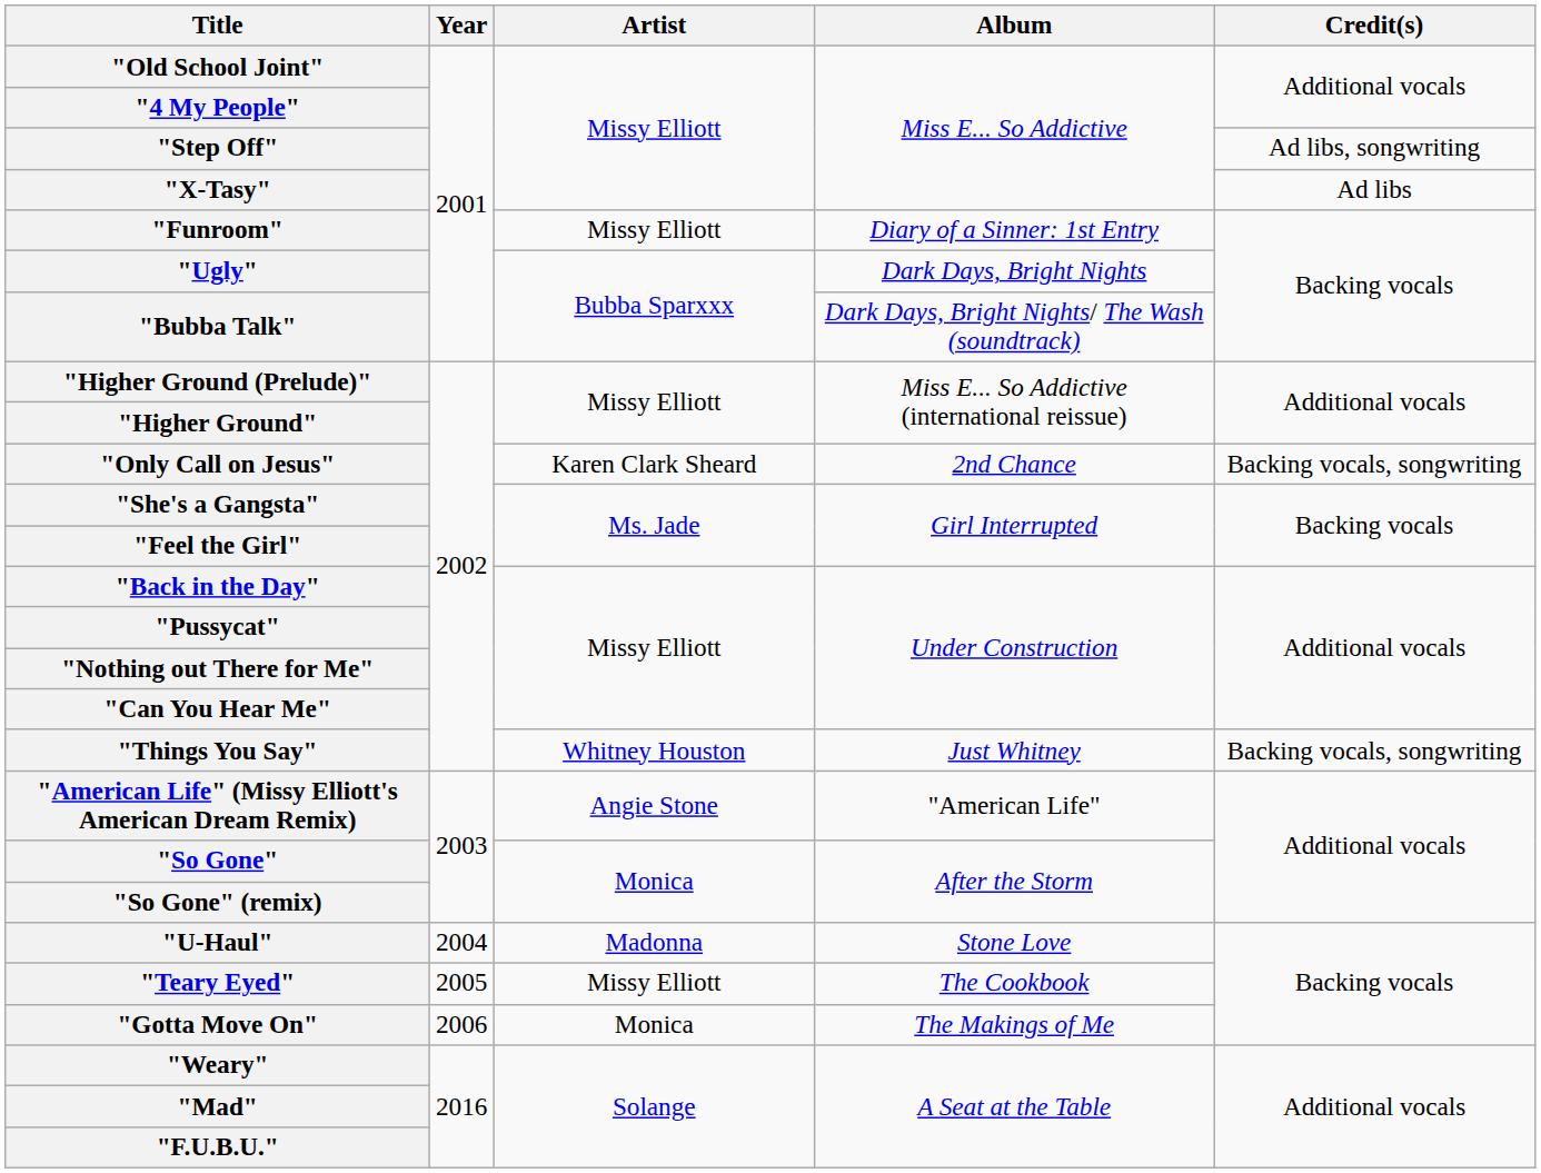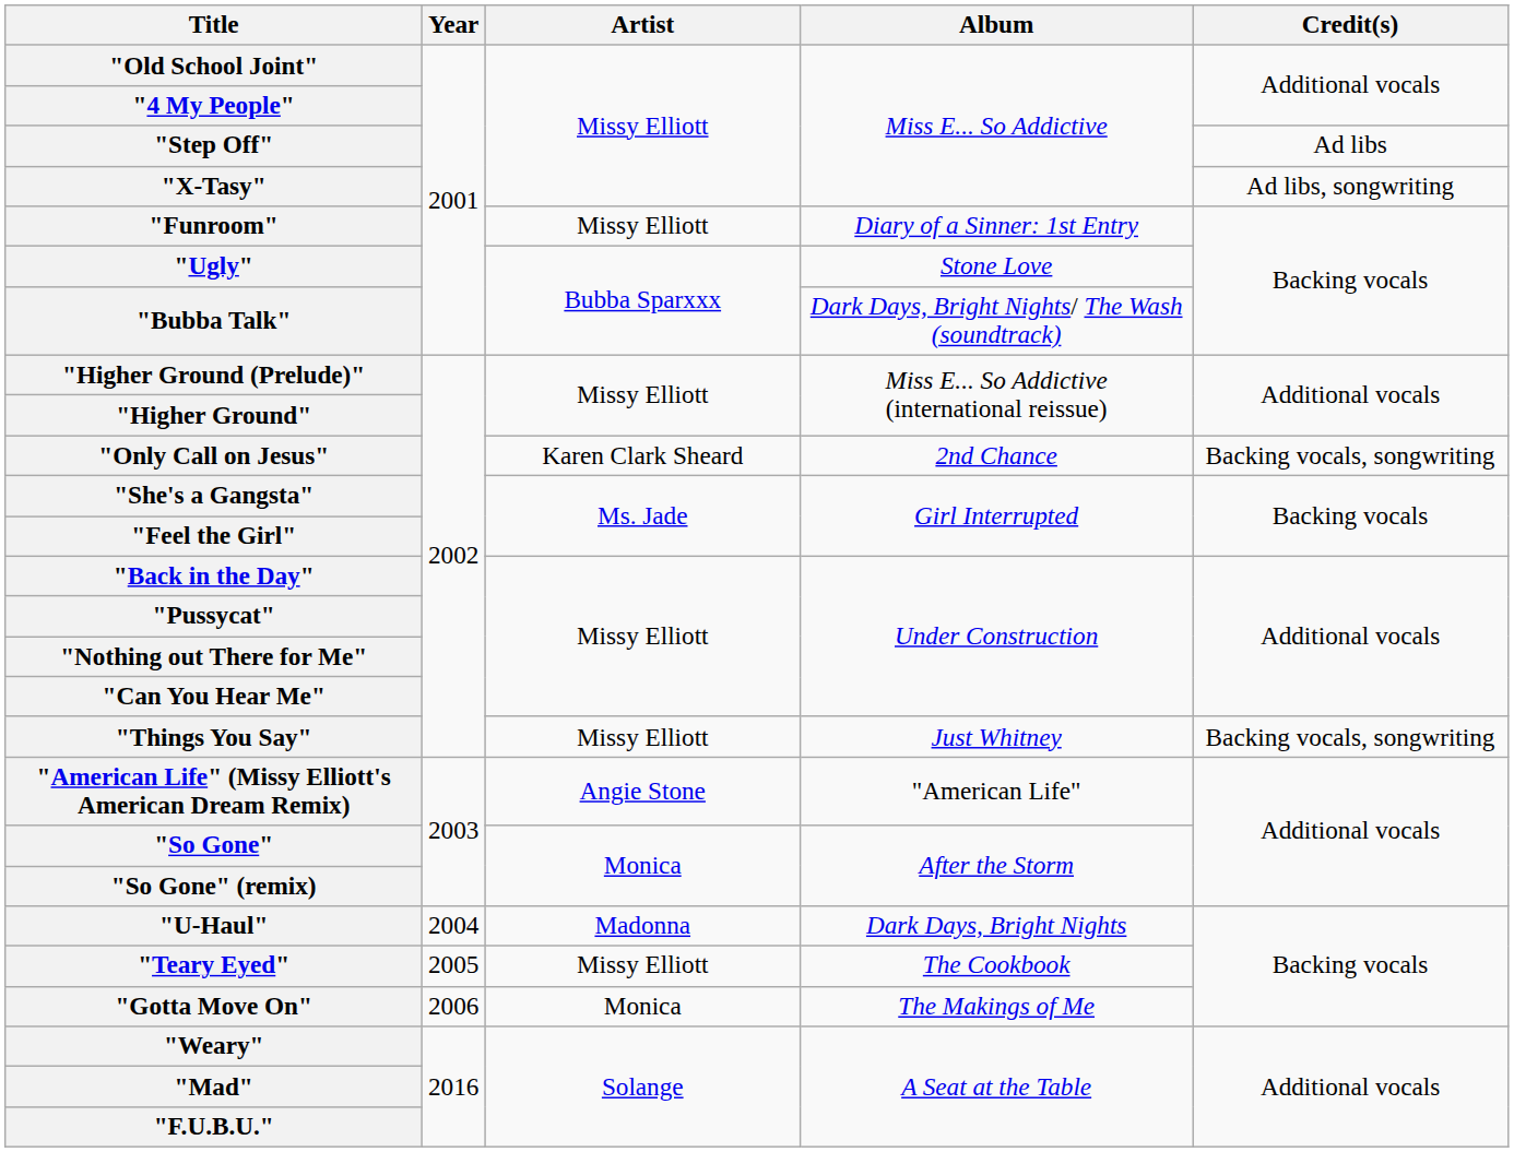 <table class="wikitable plainrowheaders" style="text-align:center;">
 <tr>
 <th scope="col" style="width:16em;">Title</th>
 <th scope="col" style="width:1em;">Year</th>
 <th scope="col" style="width:12em;">Artist</th>
 <th scope="col" style="width:15em;">Album</th>
 <th scope="col" style="width:12em;">Credit(s)</th>
 </tr>
 <tr>
 <th scope="row">"Old School Joint"</th>
 <td rowspan="7">2001</td>
 <td rowspan="4"><a href='#'>Missy Elliott</a></td>
 <td rowspan="4"><em><a href='#'>Miss E... So Addictive</a></em></td>
 <td rowspan="2">Additional vocals</td>
 </tr>
 <tr>
 <th scope="row">"<a href='#'>4 My People</a>" <br> </th>
 </tr>
 <tr>
 <th scope="row">"Step Off"</th>
-<td>Ad libs, songwriting</td>
+<td>Ad libs</td>
 </tr>
 <tr>
 <th scope="row">"X-Tasy"</th>
-<td>Ad libs</td>
+<td>Ad libs, songwriting</td>
 </tr>
 <tr>
 <th scope="row">"Funroom"</th>
 <td>Missy Elliott</td>
 <td><em><a href='#'>Diary of a Sinner: 1st Entry</a></em></td>
 <td rowspan="3">Backing vocals</td>
 </tr>
 <tr>
 <th scope="row">"<a href='#'>Ugly</a>"</th>
 <td rowspan="2"><a href='#'>Bubba Sparxxx</a></td>
-<td><em><a href='#'>Dark Days, Bright Nights</a></em></td>
+<td><em><a href='#'>Stone Love</a></em></td>
 </tr>
 <tr>
 <th scope="row">"Bubba Talk"</th>
 <td><em><a href='#'>Dark Days, Bright Nights</a></em>/ <a href='#'><em>The Wash (soundtrack)</em></a></td>
 </tr>
 <tr>
 <th scope="row">"Higher Ground (Prelude)"</th>
 <td rowspan="10">2002</td>
 <td rowspan="2">Missy Elliott</td>
 <td rowspan="2"><em>Miss E... So Addictive</em><br>(international reissue)</td>
 <td rowspan="2">Additional vocals</td>
 </tr>
 <tr>
 <th scope="row">"Higher Ground" <br> </th>
 </tr>
 <tr>
 <th scope="row">"Only Call on Jesus"</th>
 <td>Karen Clark Sheard</td>
 <td><em><a href='#'>2nd Chance</a></em></td>
 <td>Backing vocals, songwriting</td>
 </tr>
 <tr>
 <th scope="row">"She's a Gangsta"</th>
 <td rowspan="2"><a href='#'>Ms. Jade</a></td>
 <td rowspan="2"><em><a href='#'>Girl Interrupted</a></em></td>
 <td rowspan="2">Backing vocals</td>
 </tr>
 <tr>
 <th scope="row">"Feel the Girl"</th>
 </tr>
 <tr>
 <th scope="row">"<a href='#'>Back in the Day</a>" <br> </th>
 <td rowspan="4">Missy Elliott</td>
 <td rowspan="4"><em><a href='#'>Under Construction</a></em></td>
 <td rowspan="4">Additional vocals</td>
 </tr>
 <tr>
 <th scope="row">"Pussycat"</th>
 </tr>
 <tr>
 <th scope="row">"Nothing out There for Me" <br> </th>
 </tr>
 <tr>
 <th scope="row">"Can You Hear Me" <br> </th>
 </tr>
 <tr>
 <th scope="row">"Things You Say"</th>
-<td><a href='#'>Whitney Houston</a></td>
+<td>Missy Elliott</td>
 <td><em><a href='#'>Just Whitney</a></em></td>
 <td>Backing vocals, songwriting</td>
 </tr>
 <tr>
 <th scope="row">"<a href='#'>American Life</a>" (Missy Elliott's American Dream Remix)</th>
 <td rowspan="3">2003</td>
 <td><a href='#'>Angie Stone</a></td>
 <td>"American Life" </td>
 <td rowspan="3">Additional vocals</td>
 </tr>
 <tr>
 <th scope="row">"<a href='#'>So Gone</a>"</th>
 <td rowspan="2"><a href='#'>Monica</a></td>
 <td rowspan="2"><em><a href='#'>After the Storm</a></em></td>
 </tr>
 <tr>
 <th scope="row">"So Gone" (remix) <br> </th>
 </tr>
 <tr>
 <th scope="row">"U-Haul"</th>
 <td>2004</td>
 <td><a href='#'>Madonna</a></td>
-<td><em><a href='#'>Stone Love</a></em></td>
+<td><em><a href='#'>Dark Days, Bright Nights</a></em></td>
 <td rowspan="3">Backing vocals</td>
 </tr>
 <tr>
 <th scope="row">"<a href='#'>Teary Eyed</a>"</th>
 <td>2005</td>
 <td>Missy Elliott</td>
 <td><em><a href='#'>The Cookbook</a></em></td>
 </tr>
 <tr>
 <th scope="row">"Gotta Move On"</th>
 <td>2006</td>
 <td>Monica</td>
 <td><em><a href='#'>The Makings of Me</a></em></td>
 </tr>
 <tr>
 <th scope="row">"Weary"</th>
 <td rowspan="3">2016</td>
 <td rowspan="3"><a href='#'>Solange</a></td>
 <td rowspan="3"><em><a href='#'>A Seat at the Table</a></em></td>
 <td rowspan="3">Additional vocals</td>
 </tr>
 <tr>
 <th scope="row">"Mad" <br> </th>
 </tr>
 <tr>
 <th scope="row">"F.U.B.U." <br> </th>
 </tr>
 </table>
